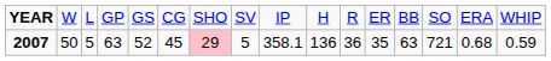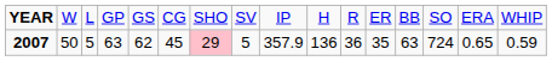 <table class="wikitable" style="text-align:center;">
 <tr>
 <td><strong>YEAR</strong></td>
 <td><a href='#'>W</a></td>
 <td><a href='#'>L</a></td>
 <td><a href='#'>GP</a></td>
 <td><a href='#'>GS</a></td>
 <td><a href='#'>CG</a></td>
 <td><a href='#'>SHO</a></td>
 <td><a href='#'>SV</a></td>
 <td><a href='#'>IP</a></td>
 <td><a href='#'>H</a></td>
 <td><a href='#'>R</a></td>
 <td><a href='#'>ER</a></td>
 <td><a href='#'>BB</a></td>
 <td><a href='#'>SO</a></td>
 <td><a href='#'>ERA</a></td>
 <td><a href='#'>WHIP</a></td>
 </tr>
 <tr>
 <td><strong>2007</strong></td>
 <td>50</td>
 <td>5</td>
 <td>63</td>
-<td>52</td>
+<td>62</td>
 <td>45</td>
 <td style="background: pink;">29</td>
 <td>5</td>
-<td>358.1</td>
+<td>357.9</td>
 <td>136</td>
 <td>36</td>
 <td>35</td>
 <td>63</td>
-<td>721</td>
-<td>0.68</td>
+<td>724</td>
+<td>0.65</td>
 <td>0.59</td>
 </tr>
 </table>
